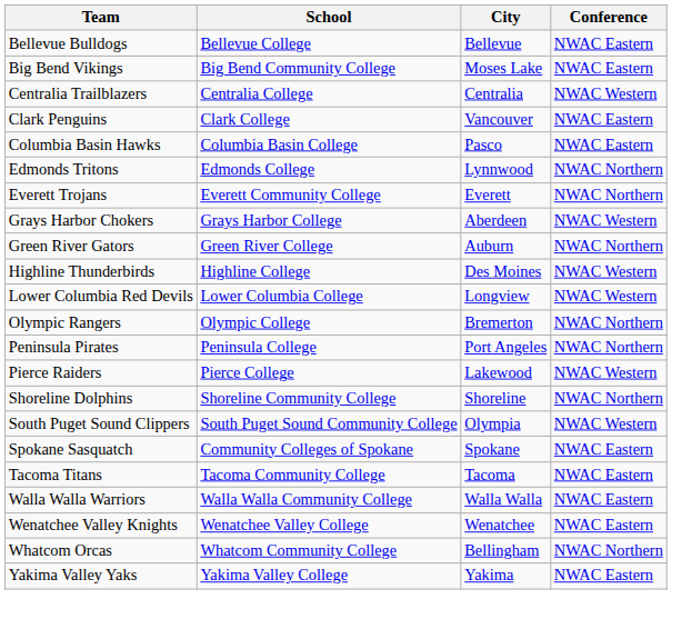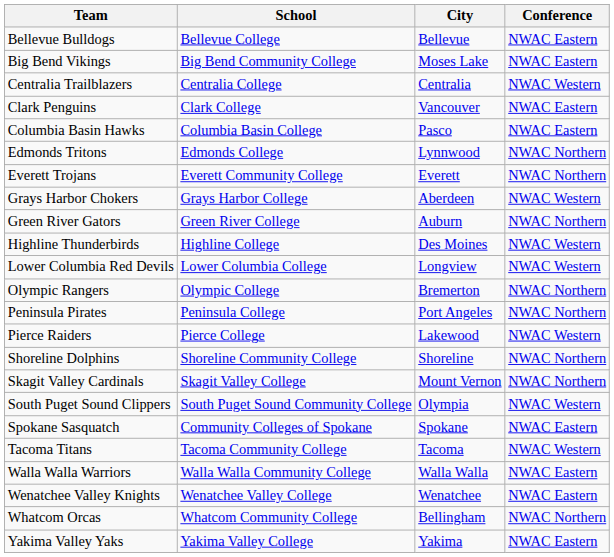 <table class="sortable wikitable">
 <tr>
 <th>Team</th>
 <th>School</th>
 <th>City</th>
 <th>Conference</th>
 </tr>
 <tr>
 <td>Bellevue Bulldogs</td>
 <td><a href='#'>Bellevue College</a></td>
 <td><a href='#'>Bellevue</a></td>
 <td><a href='#'>NWAC Eastern</a></td>
 </tr>
 <tr>
 <td>Big Bend Vikings</td>
 <td><a href='#'>Big Bend Community College</a></td>
 <td><a href='#'>Moses Lake</a></td>
 <td><a href='#'>NWAC Eastern</a></td>
 </tr>
 <tr>
 <td>Centralia Trailblazers</td>
 <td><a href='#'>Centralia College</a></td>
 <td><a href='#'>Centralia</a></td>
 <td><a href='#'>NWAC Western</a></td>
 </tr>
 <tr>
 <td>Clark Penguins</td>
 <td><a href='#'>Clark College</a></td>
 <td><a href='#'>Vancouver</a></td>
 <td><a href='#'>NWAC Eastern</a></td>
 </tr>
 <tr>
 <td>Columbia Basin Hawks</td>
 <td><a href='#'>Columbia Basin College</a></td>
 <td><a href='#'>Pasco</a></td>
 <td><a href='#'>NWAC Eastern</a></td>
 </tr>
 <tr>
 <td>Edmonds Tritons</td>
 <td><a href='#'>Edmonds College</a></td>
 <td><a href='#'>Lynnwood</a></td>
 <td><a href='#'>NWAC Northern</a></td>
 </tr>
 <tr>
 <td>Everett Trojans</td>
 <td><a href='#'>Everett Community College</a></td>
 <td><a href='#'>Everett</a></td>
 <td><a href='#'>NWAC Northern</a></td>
 </tr>
 <tr>
 <td>Grays Harbor Chokers</td>
 <td><a href='#'>Grays Harbor College</a></td>
 <td><a href='#'>Aberdeen</a></td>
 <td><a href='#'>NWAC Western</a></td>
 </tr>
 <tr>
 <td>Green River Gators</td>
 <td><a href='#'>Green River College</a></td>
 <td><a href='#'>Auburn</a></td>
 <td><a href='#'>NWAC Northern</a></td>
 </tr>
 <tr>
 <td>Highline Thunderbirds</td>
 <td><a href='#'>Highline College</a></td>
 <td><a href='#'>Des Moines</a></td>
 <td><a href='#'>NWAC Western</a></td>
 </tr>
 <tr>
 <td>Lower Columbia Red Devils</td>
 <td><a href='#'>Lower Columbia College</a></td>
 <td><a href='#'>Longview</a></td>
 <td><a href='#'>NWAC Western</a></td>
 </tr>
 <tr>
 <td>Olympic Rangers</td>
 <td><a href='#'>Olympic College</a></td>
 <td><a href='#'>Bremerton</a></td>
 <td><a href='#'>NWAC Northern</a></td>
 </tr>
 <tr>
 <td>Peninsula Pirates</td>
 <td><a href='#'>Peninsula College</a></td>
 <td><a href='#'>Port Angeles</a></td>
 <td><a href='#'>NWAC Northern</a></td>
 </tr>
 <tr>
 <td>Pierce Raiders</td>
 <td><a href='#'>Pierce College</a></td>
 <td><a href='#'>Lakewood</a></td>
 <td><a href='#'>NWAC Western</a></td>
 </tr>
 <tr>
 <td>Shoreline Dolphins</td>
 <td><a href='#'>Shoreline Community College</a></td>
 <td><a href='#'>Shoreline</a></td>
 <td><a href='#'>NWAC Northern</a></td>
 </tr>
 <tr>
+<td>Skagit Valley Cardinals</td>
+<td><a href='#'>Skagit Valley College</a></td>
+<td><a href='#'>Mount Vernon</a></td>
+<td><a href='#'>NWAC Northern</a></td>
+</tr>
+<tr>
 <td>South Puget Sound Clippers</td>
 <td><a href='#'>South Puget Sound Community College</a></td>
 <td><a href='#'>Olympia</a></td>
 <td><a href='#'>NWAC Western</a></td>
 </tr>
 <tr>
 <td>Spokane Sasquatch</td>
 <td><a href='#'>Community Colleges of Spokane</a></td>
 <td><a href='#'>Spokane</a></td>
 <td><a href='#'>NWAC Eastern</a></td>
 </tr>
 <tr>
 <td>Tacoma Titans</td>
 <td><a href='#'>Tacoma Community College</a></td>
 <td><a href='#'>Tacoma</a></td>
-<td><a href='#'>NWAC Eastern</a></td>
+<td><a href='#'>NWAC Western</a></td>
 </tr>
 <tr>
 <td>Walla Walla Warriors</td>
 <td><a href='#'>Walla Walla Community College</a></td>
 <td><a href='#'>Walla Walla</a></td>
 <td><a href='#'>NWAC Eastern</a></td>
 </tr>
 <tr>
 <td>Wenatchee Valley Knights</td>
 <td><a href='#'>Wenatchee Valley College</a></td>
 <td><a href='#'>Wenatchee</a></td>
 <td><a href='#'>NWAC Eastern</a></td>
 </tr>
 <tr>
 <td>Whatcom Orcas</td>
 <td><a href='#'>Whatcom Community College</a></td>
 <td><a href='#'>Bellingham</a></td>
 <td><a href='#'>NWAC Northern</a></td>
 </tr>
 <tr>
 <td>Yakima Valley Yaks</td>
 <td><a href='#'>Yakima Valley College</a></td>
 <td><a href='#'>Yakima</a></td>
 <td><a href='#'>NWAC Eastern</a></td>
 </tr>
 </table>
